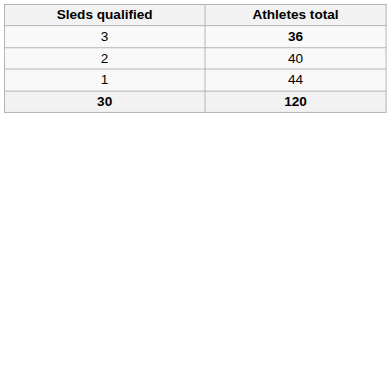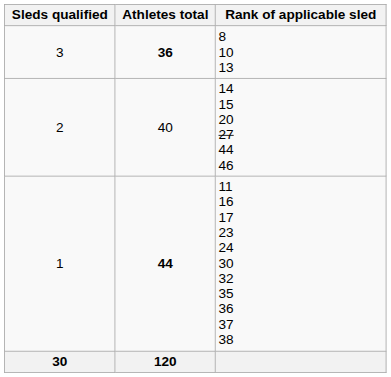 <table class="wikitable" width=450>
 <tr>
 <th>Sleds qualified</th>
 <th>Athletes total</th>
+<th>Rank of applicable sled</th>
 </tr>
 <tr>
 <td align=center>3</td>
 <td align=center><strong>36</strong></td>
+<td> 8<br> 10<br> 13</td>
 </tr>
 <tr>
 <td align=center>2</td>
 <td align=center>40</td>
+<td> 14<br> 15<br> 20<br><s> 27</s><br> 44<br> 46</td>
 </tr>
 <tr>
 <td align=center>1</td>
-<td align=center>44</td>
+<td align=center><strong>44</strong></td>
+<td> 11<br> 16<br> 17<br> 23<br> 24<br> 30<br> 32<br> 35<br> 36<br> 37<br> 38</td>
 </tr>
 <tr>
 <th>30</th>
 <th>120</th>
+<th></th>
 </tr>
 </table>
